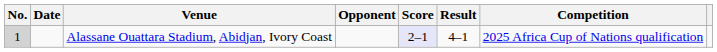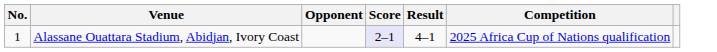 <table class="wikitable sortable">
 <tr>
 <th scope="col">No.</th>
-<th scope="col">Date</th>
 <th scope="col">Venue</th>
 <th scope="col">Opponent</th>
 <th scope="col">Score</th>
 <th scope="col">Result</th>
 <th scope="col">Competition</th>
 <th scope="col" class="unsortable"></th>
 </tr>
 <tr>
-<td style="background: lightgrey; text-align:center">1</td>
-<td></td>
+<td style="text-align:center">1</td>
 <td><a href='#'>Alassane Ouattara Stadium</a>, <a href='#'>Abidjan</a>, Ivory Coast</td>
 <td></td>
 <td style="background: lavender; text-align:center">2–1</td>
 <td style="text-align:center">4–1</td>
 <td><a href='#'>2025 Africa Cup of Nations qualification</a></td>
 <td></td>
 </tr>
 </table>
